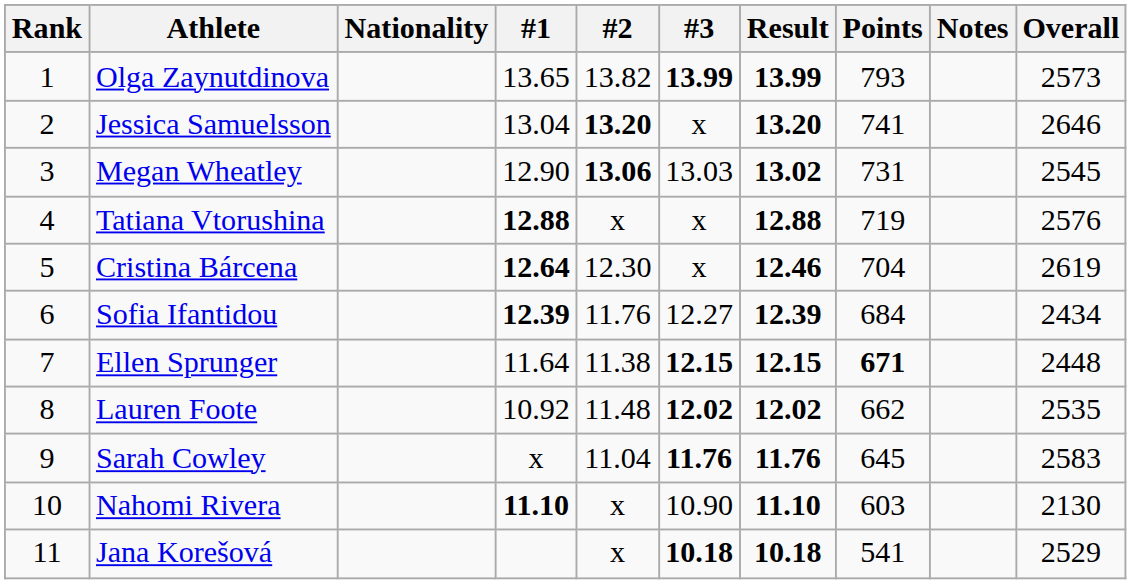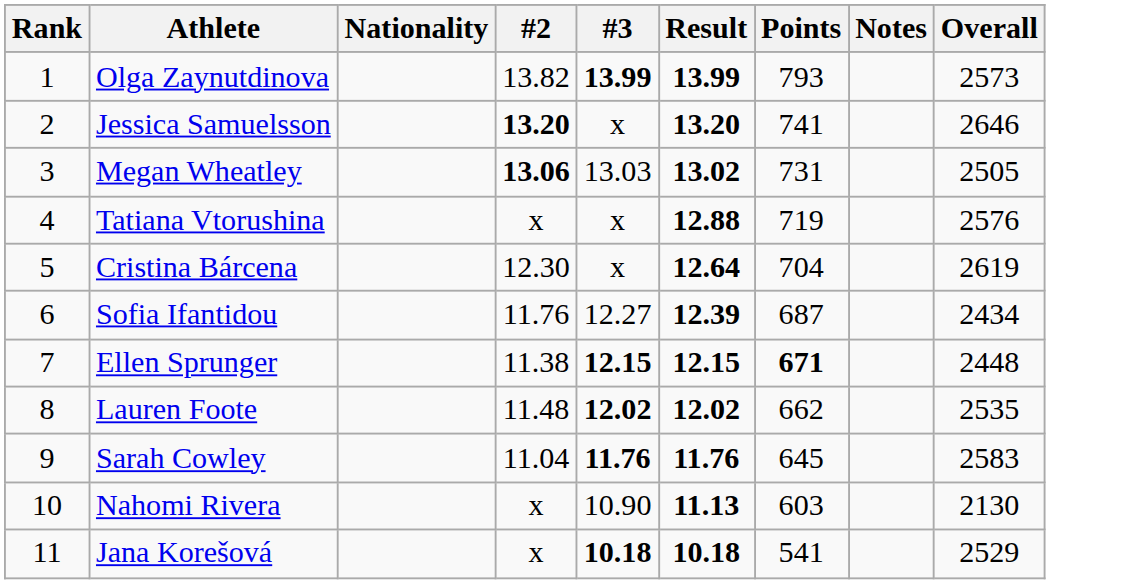 <table class="wikitable sortable" style="text-align:center">
 <tr>
 <th>Rank</th>
 <th>Athlete</th>
 <th>Nationality</th>
-<th>#1</th>
 <th>#2</th>
 <th>#3</th>
 <th>Result</th>
 <th>Points</th>
 <th>Notes</th>
 <th>Overall</th>
 </tr>
 <tr>
 <td>1</td>
 <td align=left><a href='#'>Olga Zaynutdinova</a></td>
 <td align=left></td>
-<td>13.65</td>
 <td>13.82</td>
 <td><strong>13.99</strong></td>
 <td><strong>13.99</strong></td>
 <td>793</td>
 <td></td>
 <td>2573</td>
 </tr>
 <tr>
 <td>2</td>
 <td align=left><a href='#'>Jessica Samuelsson</a></td>
 <td align=left></td>
-<td>13.04</td>
 <td><strong>13.20</strong></td>
 <td>x</td>
 <td><strong>13.20</strong></td>
 <td>741</td>
 <td></td>
 <td>2646</td>
 </tr>
 <tr>
 <td>3</td>
 <td align=left><a href='#'>Megan Wheatley</a></td>
 <td align=left></td>
-<td>12.90</td>
 <td><strong>13.06</strong></td>
 <td>13.03</td>
 <td><strong>13.02</strong></td>
 <td>731</td>
 <td></td>
-<td>2545</td>
+<td>2505</td>
 </tr>
 <tr>
 <td>4</td>
 <td align=left><a href='#'>Tatiana Vtorushina</a></td>
 <td align=left></td>
-<td><strong>12.88</strong></td>
 <td>x</td>
 <td>x</td>
 <td><strong>12.88</strong></td>
 <td>719</td>
 <td></td>
 <td>2576</td>
 </tr>
 <tr>
 <td>5</td>
 <td align=left><a href='#'>Cristina Bárcena</a></td>
 <td align=left></td>
-<td><strong>12.64</strong></td>
 <td>12.30</td>
 <td>x</td>
-<td><strong>12.46</strong></td>
+<td><strong>12.64</strong></td>
 <td>704</td>
 <td></td>
 <td>2619</td>
 </tr>
 <tr>
 <td>6</td>
 <td align=left><a href='#'>Sofia Ifantidou</a></td>
 <td align=left></td>
-<td><strong>12.39</strong></td>
 <td>11.76</td>
 <td>12.27</td>
 <td><strong>12.39</strong></td>
-<td>684</td>
+<td>687</td>
 <td></td>
 <td>2434</td>
 </tr>
 <tr>
 <td>7</td>
 <td align=left><a href='#'>Ellen Sprunger</a></td>
 <td align=left></td>
-<td>11.64</td>
 <td>11.38</td>
 <td><strong>12.15</strong></td>
 <td><strong>12.15</strong></td>
 <td><strong>671</strong></td>
 <td></td>
 <td>2448</td>
 </tr>
 <tr>
 <td>8</td>
 <td align=left><a href='#'>Lauren Foote</a></td>
 <td align=left></td>
-<td>10.92</td>
 <td>11.48</td>
 <td><strong>12.02</strong></td>
 <td><strong>12.02</strong></td>
 <td>662</td>
 <td></td>
 <td>2535</td>
 </tr>
 <tr>
 <td>9</td>
 <td align=left><a href='#'>Sarah Cowley</a></td>
 <td align=left></td>
-<td>x</td>
 <td>11.04</td>
 <td><strong>11.76</strong></td>
 <td><strong>11.76</strong></td>
 <td>645</td>
 <td></td>
 <td>2583</td>
 </tr>
 <tr>
 <td>10</td>
 <td align=left><a href='#'>Nahomi Rivera</a></td>
 <td align=left></td>
-<td><strong>11.10</strong></td>
 <td>x</td>
 <td>10.90</td>
-<td><strong>11.10</strong></td>
+<td><strong>11.13</strong></td>
 <td>603</td>
 <td></td>
 <td>2130</td>
 </tr>
 <tr>
 <td>11</td>
 <td align=left><a href='#'>Jana Korešová</a></td>
 <td align=left></td>
-<td></td>
 <td>x</td>
 <td><strong>10.18</strong></td>
 <td><strong>10.18</strong></td>
 <td>541</td>
 <td></td>
 <td>2529</td>
 </tr>
 </table>
